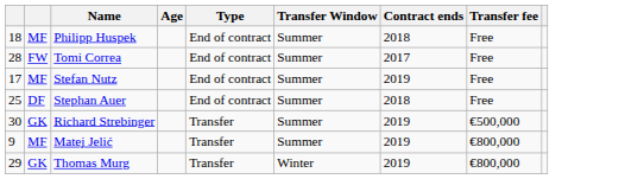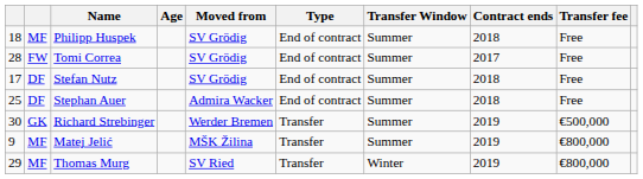 <table class="wikitable">
 <tr>
 <th></th>
 <th></th>
 <th>Name</th>
 <th>Age</th>
+<th>Moved from</th>
 <th>Type</th>
 <th>Transfer Window</th>
 <th>Contract ends</th>
 <th>Transfer fee</th>
 <th></th>
 </tr>
 <tr>
 <td>18</td>
 <td><a href='#'>MF</a></td>
 <td> <a href='#'>Philipp Huspek</a></td>
 <td></td>
+<td> <a href='#'>SV Grödig</a></td>
 <td>End of contract</td>
 <td>Summer</td>
 <td>2018</td>
 <td>Free</td>
 <td></td>
 </tr>
 <tr>
 <td>28</td>
 <td><a href='#'>FW</a></td>
 <td> <a href='#'>Tomi Correa</a></td>
 <td></td>
+<td> <a href='#'>SV Grödig</a></td>
 <td>End of contract</td>
 <td>Summer</td>
 <td>2017</td>
 <td>Free</td>
 <td></td>
 </tr>
 <tr>
 <td>17</td>
-<td><a href='#'>MF</a></td>
+<td><a href='#'>DF</a></td>
 <td> <a href='#'>Stefan Nutz</a></td>
 <td></td>
+<td> <a href='#'>SV Grödig</a></td>
 <td>End of contract</td>
 <td>Summer</td>
-<td>2019</td>
+<td>2018</td>
 <td>Free</td>
 <td></td>
 </tr>
 <tr>
 <td>25</td>
 <td><a href='#'>DF</a></td>
 <td> <a href='#'>Stephan Auer</a></td>
 <td></td>
+<td> <a href='#'>Admira Wacker</a></td>
 <td>End of contract</td>
 <td>Summer</td>
 <td>2018</td>
 <td>Free</td>
 <td></td>
 </tr>
 <tr>
 <td>30</td>
 <td><a href='#'>GK</a></td>
 <td> <a href='#'>Richard Strebinger</a></td>
 <td></td>
+<td> <a href='#'>Werder Bremen</a></td>
 <td>Transfer</td>
 <td>Summer</td>
 <td>2019</td>
 <td>€500,000</td>
 <td></td>
 </tr>
 <tr>
 <td>9</td>
 <td><a href='#'>MF</a></td>
 <td> <a href='#'>Matej Jelić</a></td>
 <td></td>
+<td> <a href='#'>MŠK Žilina</a></td>
 <td>Transfer</td>
 <td>Summer</td>
 <td>2019</td>
 <td>€800,000</td>
 <td></td>
 </tr>
 <tr>
 <td>29</td>
-<td><a href='#'>GK</a></td>
+<td><a href='#'>MF</a></td>
 <td> <a href='#'>Thomas Murg</a></td>
 <td></td>
+<td> <a href='#'>SV Ried</a></td>
 <td>Transfer</td>
 <td>Winter</td>
 <td>2019</td>
 <td>€800,000</td>
 <td></td>
 </tr>
 </table>
